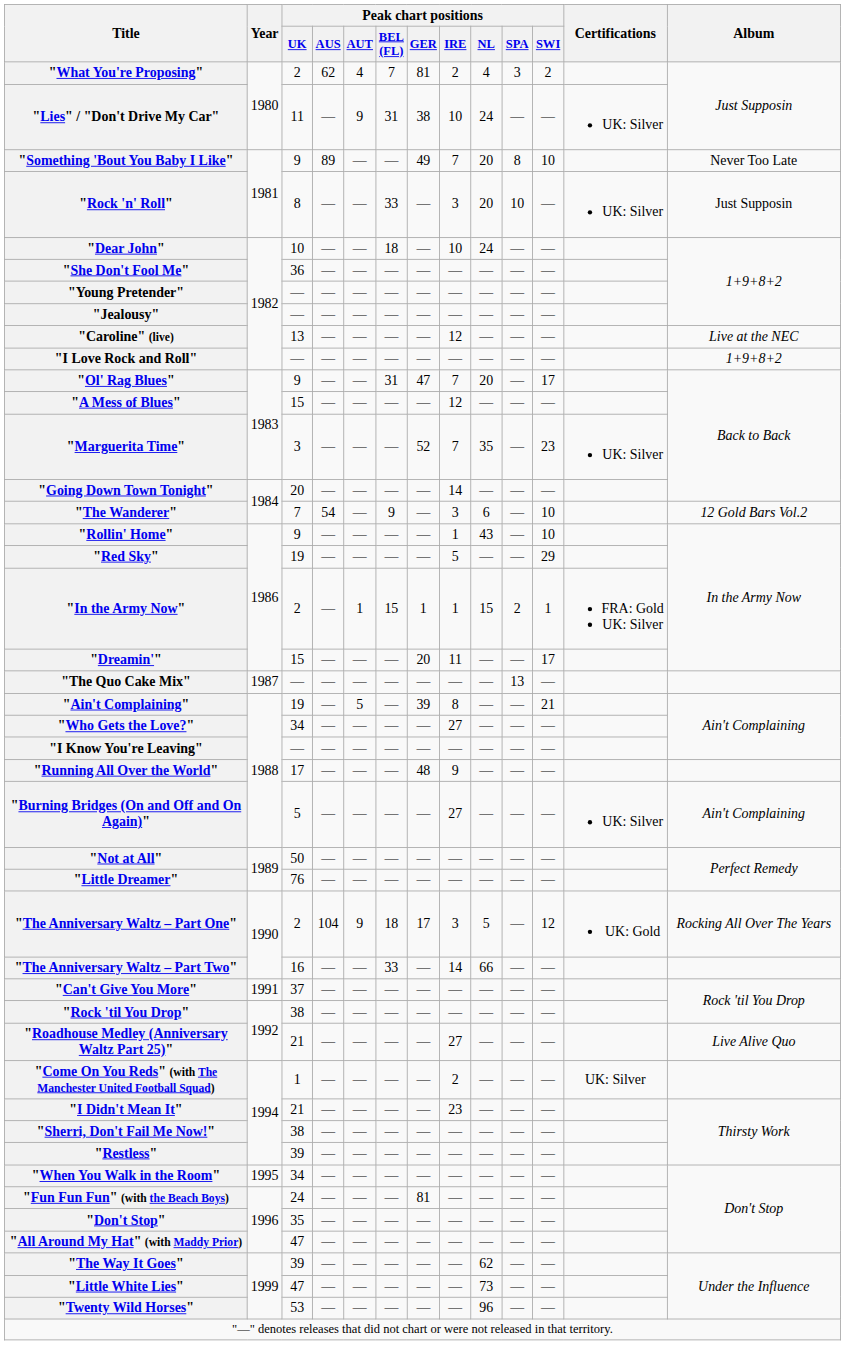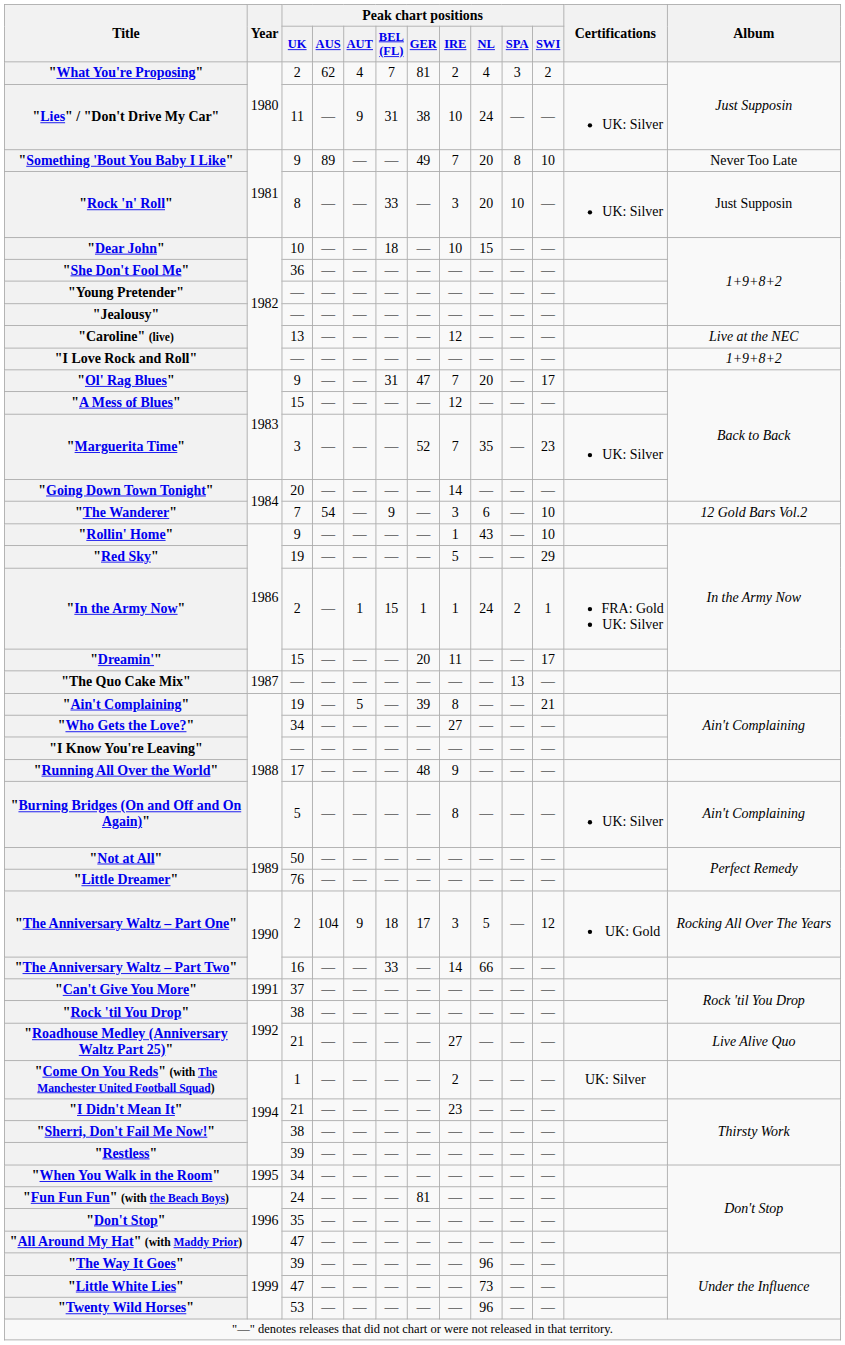 <table class="wikitable plainrowheaders" style="text-align:center;">
 <tr>
 <th rowspan="2" scope="col" style="width:17em;">Title</th>
 <th rowspan="2" scope="col" style="width:2em;">Year</th>
 <th colspan="9">Peak chart positions</th>
 <th rowspan="2">Certifications</th>
 <th rowspan="2" style="width:12em;">Album</th>
 </tr>
 <tr>
 <th scope="col" style="width:2em;font-size:90%;"><a href='#'>UK</a><br></th>
 <th scope="col" style="width:2em;font-size:90%;"><a href='#'>AUS</a><br></th>
 <th scope="col" style="width:2em;font-size:90%;"><a href='#'>AUT</a><br></th>
 <th scope="col" style="width:2em;font-size:90%;"><a href='#'>BEL (FL)</a><br></th>
 <th scope="col" style="width:2em;font-size:90%;"><a href='#'>GER</a><br></th>
 <th scope="col" style="width:2em;font-size:90%;"><a href='#'>IRE</a><br></th>
 <th scope="col" style="width:2em;font-size:90%;"><a href='#'>NL</a><br></th>
 <th scope="col" style="width:2em;font-size:90%;"><a href='#'>SPA</a><br></th>
 <th scope="col" style="width:2em;font-size:90%;"><a href='#'>SWI</a><br></th>
 </tr>
 <tr>
 <th scope="row">"<a href='#'>What You're Proposing</a>"</th>
 <td rowspan="2">1980</td>
 <td>2</td>
 <td>62</td>
 <td>4</td>
 <td>7</td>
 <td>81</td>
 <td>2</td>
 <td>4</td>
 <td>3</td>
 <td>2</td>
 <td></td>
 <td rowspan="2"><em>Just Supposin<strong></td>
 </tr>
 <tr>
 <th scope="row">"<a href='#'>Lies</a>" / "Don't Drive My Car"</th>
 <td>11</td>
 <td>—</td>
 <td>9</td>
 <td>31</td>
 <td>38</td>
 <td>10</td>
 <td>24</td>
 <td>—</td>
 <td>—</td>
 <td><br><ul><li>UK: Silver</li></ul></td>
 </tr>
 <tr>
 <th scope="row">"<a href='#'>Something 'Bout You Baby I Like</a>"</th>
 <td rowspan="2">1981</td>
 <td>9</td>
 <td>89</td>
 <td>—</td>
 <td>—</td>
 <td>49</td>
 <td>7</td>
 <td>20</td>
 <td>8</td>
 <td>10</td>
 <td></td>
 <td></em>Never Too Late<em></td>
 </tr>
 <tr>
 <th scope="row">"<a href='#'>Rock 'n' Roll</a>"</th>
 <td>8</td>
 <td>—</td>
 <td>—</td>
 <td>33</td>
 <td>—</td>
 <td>3</td>
 <td>20</td>
 <td>10</td>
 <td>—</td>
 <td><br><ul><li>UK: Silver</li></ul></td>
 <td></em>Just Supposin</strong></td>
 </tr>
 <tr>
 <th scope="row">"<a href='#'>Dear John</a>"</th>
 <td rowspan="6">1982</td>
 <td>10</td>
 <td>—</td>
 <td>—</td>
 <td>18</td>
 <td>—</td>
 <td>10</td>
-<td>24</td>
+<td>15</td>
 <td>—</td>
 <td>—</td>
 <td></td>
 <td rowspan="4"><em>1+9+8+2</em></td>
 </tr>
 <tr>
 <th scope="row">"<a href='#'>She Don't Fool Me</a>"</th>
 <td>36</td>
 <td>—</td>
 <td>—</td>
 <td>—</td>
 <td>—</td>
 <td>—</td>
 <td>—</td>
 <td>—</td>
 <td>—</td>
 <td></td>
 </tr>
 <tr>
 <th scope="row">"Young Pretender" </th>
 <td>—</td>
 <td>—</td>
 <td>—</td>
 <td>—</td>
 <td>—</td>
 <td>—</td>
 <td>—</td>
 <td>—</td>
 <td>—</td>
 <td></td>
 </tr>
 <tr>
 <th scope="row">"Jealousy" </th>
 <td>—</td>
 <td>—</td>
 <td>—</td>
 <td>—</td>
 <td>—</td>
 <td>—</td>
 <td>—</td>
 <td>—</td>
 <td>—</td>
 <td></td>
 </tr>
 <tr>
 <th scope="row">"Caroline" <small>(live)</small></th>
 <td>13</td>
 <td>—</td>
 <td>—</td>
 <td>—</td>
 <td>—</td>
 <td>12</td>
 <td>—</td>
 <td>—</td>
 <td>—</td>
 <td></td>
 <td><em>Live at the NEC</em></td>
 </tr>
 <tr>
 <th scope="row">"I Love Rock and Roll" </th>
 <td>—</td>
 <td>—</td>
 <td>—</td>
 <td>—</td>
 <td>—</td>
 <td>—</td>
 <td>—</td>
 <td>—</td>
 <td>—</td>
 <td></td>
 <td><em>1+9+8+2</em></td>
 </tr>
 <tr>
 <th scope="row">"<a href='#'>Ol' Rag Blues</a>"</th>
 <td rowspan="3">1983</td>
 <td>9</td>
 <td>—</td>
 <td>—</td>
 <td>31</td>
 <td>47</td>
 <td>7</td>
 <td>20</td>
 <td>—</td>
 <td>17</td>
 <td></td>
 <td rowspan="4"><em>Back to Back</em></td>
 </tr>
 <tr>
 <th scope="row">"<a href='#'>A Mess of Blues</a>"</th>
 <td>15</td>
 <td>—</td>
 <td>—</td>
 <td>—</td>
 <td>—</td>
 <td>12</td>
 <td>—</td>
 <td>—</td>
 <td>—</td>
 <td></td>
 </tr>
 <tr>
 <th scope="row">"<a href='#'>Marguerita Time</a>"</th>
 <td>3</td>
 <td>—</td>
 <td>—</td>
 <td>—</td>
 <td>52</td>
 <td>7</td>
 <td>35</td>
 <td>—</td>
 <td>23</td>
 <td><br><ul><li>UK: Silver</li></ul></td>
 </tr>
 <tr>
 <th scope="row">"<a href='#'>Going Down Town Tonight</a>"</th>
 <td rowspan="2">1984</td>
 <td>20</td>
 <td>—</td>
 <td>—</td>
 <td>—</td>
 <td>—</td>
 <td>14</td>
 <td>—</td>
 <td>—</td>
 <td>—</td>
 <td></td>
 </tr>
 <tr>
 <th scope="row">"<a href='#'>The Wanderer</a>"</th>
 <td>7</td>
 <td>54</td>
 <td>—</td>
 <td>9</td>
 <td>—</td>
 <td>3</td>
 <td>6</td>
 <td>—</td>
 <td>10</td>
 <td></td>
 <td><em>12 Gold Bars Vol.2</em></td>
 </tr>
 <tr>
 <th scope="row">"<a href='#'>Rollin' Home</a>"</th>
 <td rowspan="4">1986</td>
 <td>9</td>
 <td>—</td>
 <td>—</td>
 <td>—</td>
 <td>—</td>
 <td>1</td>
 <td>43</td>
 <td>—</td>
 <td>10</td>
 <td></td>
 <td rowspan="4"><em>In the Army Now</em></td>
 </tr>
 <tr>
 <th scope="row">"<a href='#'>Red Sky</a>"</th>
 <td>19</td>
 <td>—</td>
 <td>—</td>
 <td>—</td>
 <td>—</td>
 <td>5</td>
 <td>—</td>
 <td>—</td>
 <td>29</td>
 <td></td>
 </tr>
 <tr>
 <th scope="row">"<a href='#'>In the Army Now</a>"</th>
 <td>2</td>
 <td>—</td>
 <td>1</td>
 <td>15</td>
 <td>1</td>
 <td>1</td>
-<td>15</td>
+<td>24</td>
 <td>2</td>
 <td>1</td>
 <td><br><ul><li>FRA: Gold</li><li>UK: Silver</li></ul></td>
 </tr>
 <tr>
 <th scope="row">"<a href='#'>Dreamin'</a>"</th>
 <td>15</td>
 <td>—</td>
 <td>—</td>
 <td>—</td>
 <td>20</td>
 <td>11</td>
 <td>—</td>
 <td>—</td>
 <td>17</td>
 <td></td>
 </tr>
 <tr>
 <th scope="row">"The Quo Cake Mix" </th>
 <td>1987</td>
 <td>—</td>
 <td>—</td>
 <td>—</td>
 <td>—</td>
 <td>—</td>
 <td>—</td>
 <td>—</td>
 <td>13</td>
 <td>—</td>
 <td></td>
 <td></td>
 </tr>
 <tr>
 <th scope="row">"<a href='#'>Ain't Complaining</a>"</th>
 <td rowspan="5">1988</td>
 <td>19</td>
 <td>—</td>
 <td>5</td>
 <td>—</td>
 <td>39</td>
 <td>8</td>
 <td>—</td>
 <td>—</td>
 <td>21</td>
 <td></td>
 <td rowspan="3"><em>Ain't Complaining</em></td>
 </tr>
 <tr>
 <th scope="row">"<a href='#'>Who Gets the Love?</a>"</th>
 <td>34</td>
 <td>—</td>
 <td>—</td>
 <td>—</td>
 <td>—</td>
 <td>27</td>
 <td>—</td>
 <td>—</td>
 <td>—</td>
 <td></td>
 </tr>
 <tr>
 <th scope="row">"I Know You're Leaving" </th>
 <td>—</td>
 <td>—</td>
 <td>—</td>
 <td>—</td>
 <td>—</td>
 <td>—</td>
 <td>—</td>
 <td>—</td>
 <td>—</td>
 <td></td>
 </tr>
 <tr>
 <th scope="row">"<a href='#'>Running All Over the World</a>"</th>
 <td>17</td>
 <td>—</td>
 <td>—</td>
 <td>—</td>
 <td>48</td>
 <td>9</td>
 <td>—</td>
 <td>—</td>
 <td>—</td>
 <td></td>
 <td></td>
 </tr>
 <tr>
 <th scope="row">"<a href='#'>Burning Bridges (On and Off and On Again)</a>"</th>
 <td>5</td>
 <td>—</td>
 <td>—</td>
 <td>—</td>
 <td>—</td>
-<td>27</td>
+<td>8</td>
 <td>—</td>
 <td>—</td>
 <td>—</td>
 <td><br><ul><li>UK: Silver</li></ul></td>
 <td><em>Ain't Complaining</em></td>
 </tr>
 <tr>
 <th scope="row">"<a href='#'>Not at All</a>"</th>
 <td rowspan="2">1989</td>
 <td>50</td>
 <td>—</td>
 <td>—</td>
 <td>—</td>
 <td>—</td>
 <td>—</td>
 <td>—</td>
 <td>—</td>
 <td>—</td>
 <td></td>
 <td rowspan="2"><em>Perfect Remedy</em></td>
 </tr>
 <tr>
 <th scope="row">"<a href='#'>Little Dreamer</a>"</th>
 <td>76</td>
 <td>—</td>
 <td>—</td>
 <td>—</td>
 <td>—</td>
 <td>—</td>
 <td>—</td>
 <td>—</td>
 <td>—</td>
 <td></td>
 </tr>
 <tr>
 <th scope="row">"<a href='#'>The Anniversary Waltz – Part One</a>"</th>
 <td rowspan="2">1990</td>
 <td>2</td>
 <td>104</td>
 <td>9</td>
 <td>18</td>
 <td>17</td>
 <td>3</td>
 <td>5</td>
 <td>—</td>
 <td>12</td>
 <td><br><ul><li>UK: Gold</li></ul></td>
 <td><em>Rocking All Over The Years</em></td>
 </tr>
 <tr>
 <th scope="row">"<a href='#'>The Anniversary Waltz – Part Two</a>"</th>
 <td>16</td>
 <td>—</td>
 <td>—</td>
 <td>33</td>
 <td>—</td>
 <td>14</td>
 <td>66</td>
 <td>—</td>
 <td>—</td>
 <td></td>
 <td></td>
 </tr>
 <tr>
 <th scope="row">"<a href='#'>Can't Give You More</a>"</th>
 <td>1991</td>
 <td>37</td>
 <td>—</td>
 <td>—</td>
 <td>—</td>
 <td>—</td>
 <td>—</td>
 <td>—</td>
 <td>—</td>
 <td>—</td>
 <td></td>
 <td rowspan="2"><em>Rock 'til You Drop</em></td>
 </tr>
 <tr>
 <th scope="row">"<a href='#'>Rock 'til You Drop</a>"</th>
 <td rowspan="2">1992</td>
 <td>38</td>
 <td>—</td>
 <td>—</td>
 <td>—</td>
 <td>—</td>
 <td>—</td>
 <td>—</td>
 <td>—</td>
 <td>—</td>
 <td></td>
 </tr>
 <tr>
 <th scope="row">"<a href='#'>Roadhouse Medley (Anniversary Waltz Part 25)</a>"</th>
 <td>21</td>
 <td>—</td>
 <td>—</td>
 <td>—</td>
 <td>—</td>
 <td>27</td>
 <td>—</td>
 <td>—</td>
 <td>—</td>
 <td></td>
 <td><em>Live Alive Quo</em></td>
 </tr>
 <tr>
 <th scope="row">"<a href='#'>Come On You Reds</a>" <small>(with <a href='#'>The Manchester United Football Squad</a>)</small></th>
 <td rowspan="4">1994</td>
 <td>1</td>
 <td>—</td>
 <td>—</td>
 <td>—</td>
 <td>—</td>
 <td>2</td>
 <td>—</td>
 <td>—</td>
 <td>—</td>
 <td>UK: Silver</td>
 <td></td>
 </tr>
 <tr>
 <th scope="row">"<a href='#'>I Didn't Mean It</a>"</th>
 <td>21</td>
 <td>—</td>
 <td>—</td>
 <td>—</td>
 <td>—</td>
 <td>23</td>
 <td>—</td>
 <td>—</td>
 <td>—</td>
 <td></td>
 <td rowspan="3"><em>Thirsty Work</em></td>
 </tr>
 <tr>
 <th scope="row">"<a href='#'>Sherri, Don't Fail Me Now!</a>"</th>
 <td>38</td>
 <td>—</td>
 <td>—</td>
 <td>—</td>
 <td>—</td>
 <td>—</td>
 <td>—</td>
 <td>—</td>
 <td>—</td>
 <td></td>
 </tr>
 <tr>
 <th scope="row">"<a href='#'>Restless</a>"</th>
 <td>39</td>
 <td>—</td>
 <td>—</td>
 <td>—</td>
 <td>—</td>
 <td>—</td>
 <td>—</td>
 <td>—</td>
 <td>—</td>
 <td></td>
 </tr>
 <tr>
 <th scope="row">"<a href='#'>When You Walk in the Room</a>"</th>
 <td>1995</td>
 <td>34</td>
 <td>—</td>
 <td>—</td>
 <td>—</td>
 <td>—</td>
 <td>—</td>
 <td>—</td>
 <td>—</td>
 <td>—</td>
 <td></td>
 <td rowspan="4"><em>Don't Stop</em></td>
 </tr>
 <tr>
 <th scope="row">"<a href='#'>Fun Fun Fun</a>" <small>(with <a href='#'>the Beach Boys</a>)</small></th>
 <td rowspan="3">1996</td>
 <td>24</td>
 <td>—</td>
 <td>—</td>
 <td>—</td>
 <td>81</td>
 <td>—</td>
 <td>—</td>
 <td>—</td>
 <td>—</td>
 <td></td>
 </tr>
 <tr>
 <th scope="row">"<a href='#'>Don't Stop</a>"</th>
 <td>35</td>
 <td>—</td>
 <td>—</td>
 <td>—</td>
 <td>—</td>
 <td>—</td>
 <td>—</td>
 <td>—</td>
 <td>—</td>
 <td></td>
 </tr>
 <tr>
 <th scope="row">"<a href='#'>All Around My Hat</a>" <small>(with <a href='#'>Maddy Prior</a>)</small></th>
 <td>47</td>
 <td>—</td>
 <td>—</td>
 <td>—</td>
 <td>—</td>
 <td>—</td>
 <td>—</td>
 <td>—</td>
 <td>—</td>
 <td></td>
 </tr>
 <tr>
 <th scope="row">"<a href='#'>The Way It Goes</a>"</th>
 <td rowspan="3">1999</td>
 <td>39</td>
 <td>—</td>
 <td>—</td>
 <td>—</td>
 <td>—</td>
 <td>—</td>
-<td>62</td>
+<td>96</td>
 <td>—</td>
 <td>—</td>
 <td></td>
 <td rowspan="3"><em>Under the Influence</em></td>
 </tr>
 <tr>
 <th scope="row">"<a href='#'>Little White Lies</a>"</th>
 <td>47</td>
 <td>—</td>
 <td>—</td>
 <td>—</td>
 <td>—</td>
 <td>—</td>
 <td>73</td>
 <td>—</td>
 <td>—</td>
 <td></td>
 </tr>
 <tr>
 <th scope="row">"<a href='#'>Twenty Wild Horses</a>"</th>
 <td>53</td>
 <td>—</td>
 <td>—</td>
 <td>—</td>
 <td>—</td>
 <td>—</td>
 <td>96</td>
 <td>—</td>
 <td>—</td>
 <td></td>
 </tr>
 <tr>
 <td colspan="13" style="font-size:90%">"—" denotes releases that did not chart or were not released in that territory.</td>
 </tr>
 </table>
